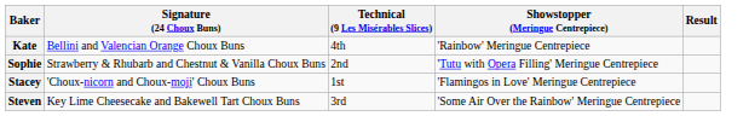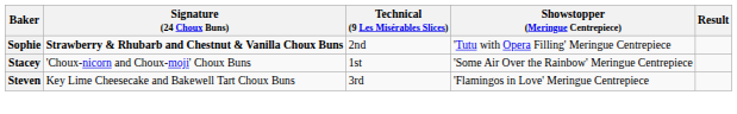 <table class="wikitable sortable col3center sticky-header">
 <tr>
 <th scope="col">Baker</th>
 <th scope="col" class="unsortable">Signature<br><small>(24 <a href='#'>Choux</a> Buns)</small></th>
 <th scope="col">Technical<br><small>(9 <a href='#'>Les Misérables Slices</a>)</small></th>
 <th scope="col" class="unsortable">Showstopper<br><small>(<a href='#'>Meringue</a> Centrepiece)</small></th>
 <th scope="col">Result</th>
 </tr>
 <tr>
-<th scope="row">Kate</th>
-<td><a href='#'>Bellini</a> and <a href='#'>Valencian Orange</a> Choux Buns</td>
-<td>4th</td>
-<td>'Rainbow' Meringue Centrepiece</td>
-<td></td>
-</tr>
-<tr>
 <th scope="row">Sophie</th>
-<td>Strawberry & Rhubarb and Chestnut & Vanilla Choux Buns</td>
+<td><strong>Strawberry & Rhubarb and Chestnut & Vanilla Choux Buns</strong></td>
 <td>2nd</td>
 <td>'<a href='#'>Tutu</a> with <a href='#'>Opera</a> Filling' Meringue Centrepiece</td>
 <td></td>
 </tr>
 <tr>
 <th scope="row">Stacey</th>
 <td>'Choux-<a href='#'>nicorn</a> and Choux-<a href='#'>moji</a>' Choux Buns</td>
 <td>1st</td>
-<td>'Flamingos in Love' Meringue Centrepiece</td>
+<td>'Some Air Over the Rainbow' Meringue Centrepiece</td>
 <td></td>
 </tr>
 <tr>
 <th scope="row">Steven</th>
 <td>Key Lime Cheesecake and Bakewell Tart Choux Buns</td>
 <td>3rd</td>
-<td>'Some Air Over the Rainbow' Meringue Centrepiece</td>
+<td>'Flamingos in Love' Meringue Centrepiece</td>
 <td></td>
 </tr>
 </table>
